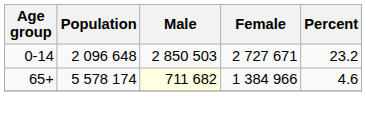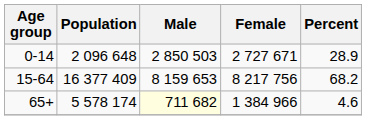 <table class="wikitable">
 <tr>
 <th width="50">Age group</th>
 <th width="80pt">Population</th>
 <th width="80">Male</th>
 <th width="80">Female</th>
 <th width="50">Percent</th>
 </tr>
 <tr>
 <td align="right">0-14</td>
 <td align="right">2 096 648</td>
 <td align="right">2 850 503</td>
 <td align="right">2 727 671</td>
-<td align="right">23.2</td>
+<td align="right">28.9</td>
+</tr>
+<tr>
+<td align="right">15-64</td>
+<td align="right">16 377 409</td>
+<td align="right">8 159 653</td>
+<td align="right">8 217 756</td>
+<td align="right">68.2</td>
 </tr>
 <tr>
 <td align="right">65+</td>
 <td align="right">5 578 174</td>
 <td align="right" style="background: lightyellow;">711 682</td>
 <td align="right">1 384 966</td>
 <td align="right">4.6</td>
 </tr>
 <tr>
 </tr>
 </table>
